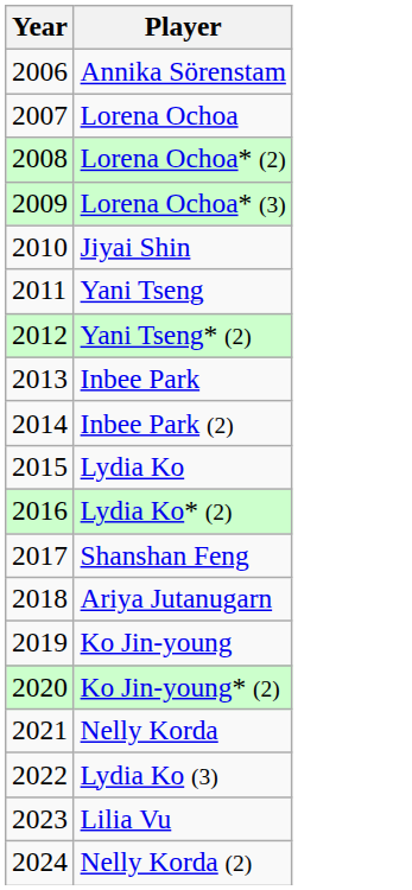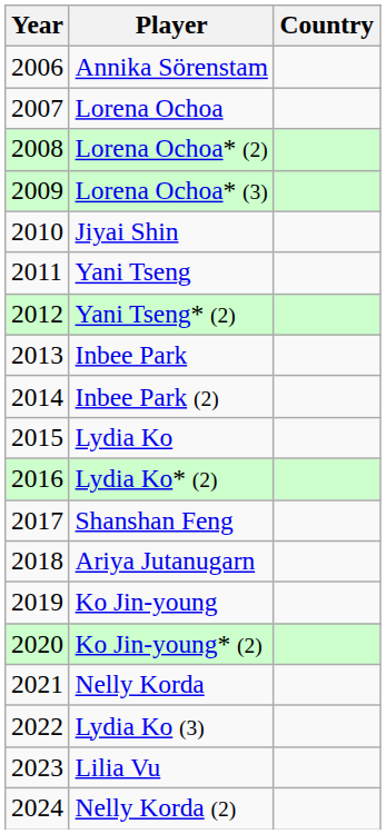 <table class="wikitable">
 <tr>
 <th>Year</th>
 <th>Player</th>
+<th>Country</th>
 </tr>
 <tr>
 <td>2006</td>
 <td><a href='#'>Annika Sörenstam</a></td>
+<td></td>
 </tr>
 <tr>
 <td>2007</td>
 <td><a href='#'>Lorena Ochoa</a></td>
+<td></td>
 </tr>
 <tr style="background:#ccffcc;">
 <td>2008</td>
 <td><a href='#'>Lorena Ochoa</a>* <small>(2)</small></td>
+<td></td>
 </tr>
 <tr style="background:#ccffcc;">
 <td>2009</td>
 <td><a href='#'>Lorena Ochoa</a>* <small>(3)</small></td>
+<td></td>
 </tr>
 <tr>
 <td>2010</td>
 <td><a href='#'>Jiyai Shin</a></td>
+<td></td>
 </tr>
 <tr>
 <td>2011</td>
 <td><a href='#'>Yani Tseng</a></td>
+<td></td>
 </tr>
 <tr style="background:#ccffcc;">
 <td>2012</td>
 <td><a href='#'>Yani Tseng</a>* <small>(2)</small></td>
+<td></td>
 </tr>
 <tr>
 <td>2013</td>
 <td><a href='#'>Inbee Park</a></td>
+<td></td>
 </tr>
 <tr>
 <td>2014</td>
 <td><a href='#'>Inbee Park</a> <small>(2)</small></td>
+<td></td>
 </tr>
 <tr>
 <td>2015</td>
 <td><a href='#'>Lydia Ko</a></td>
+<td></td>
 </tr>
 <tr style="background:#ccffcc;">
 <td>2016</td>
 <td><a href='#'>Lydia Ko</a>* <small>(2)</small></td>
+<td></td>
 </tr>
 <tr>
 <td>2017</td>
 <td><a href='#'>Shanshan Feng</a></td>
+<td></td>
 </tr>
 <tr>
 <td>2018</td>
 <td><a href='#'>Ariya Jutanugarn</a></td>
+<td></td>
 </tr>
 <tr>
 <td>2019</td>
 <td><a href='#'>Ko Jin-young</a></td>
+<td></td>
 </tr>
 <tr style="background:#ccffcc;">
 <td>2020</td>
 <td><a href='#'>Ko Jin-young</a>* <small>(2)</small></td>
+<td></td>
 </tr>
 <tr>
 <td>2021</td>
 <td><a href='#'>Nelly Korda</a></td>
+<td></td>
 </tr>
 <tr>
 <td>2022</td>
 <td><a href='#'>Lydia Ko</a> <small>(3)</small></td>
+<td></td>
 </tr>
 <tr>
 <td>2023</td>
 <td><a href='#'>Lilia Vu</a></td>
+<td></td>
 </tr>
 <tr>
 <td>2024</td>
 <td><a href='#'>Nelly Korda</a> <small>(2)</small></td>
+<td></td>
 </tr>
 </table>
